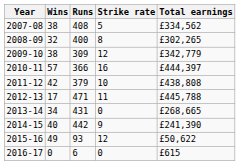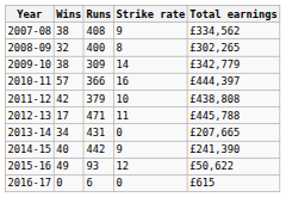 <table class="wikitable">
 <tr>
 <th>Year</th>
 <th>Wins</th>
 <th>Runs</th>
 <th>Strike rate</th>
 <th>Total earnings</th>
 </tr>
 <tr>
 <td>2007-08</td>
 <td>38</td>
 <td>408</td>
-<td>5</td>
+<td>9</td>
 <td>£334,562</td>
 </tr>
 <tr>
 <td>2008-09</td>
 <td>32</td>
 <td>400</td>
 <td>8</td>
 <td>£302,265</td>
 </tr>
 <tr>
 <td>2009-10</td>
 <td>38</td>
 <td>309</td>
-<td>12</td>
+<td>14</td>
 <td>£342,779</td>
 </tr>
 <tr>
 <td>2010-11</td>
 <td>57</td>
 <td>366</td>
 <td>16</td>
 <td>£444,397</td>
 </tr>
 <tr>
 <td>2011-12</td>
 <td>42</td>
 <td>379</td>
 <td>10</td>
 <td>£438,808</td>
 </tr>
 <tr>
 <td>2012-13</td>
 <td>17</td>
 <td>471</td>
 <td>11</td>
 <td>£445,788</td>
 </tr>
 <tr>
 <td>2013-14</td>
 <td>34</td>
 <td>431</td>
 <td>0</td>
-<td>£268,665</td>
+<td>£207,665</td>
 </tr>
 <tr>
 <td>2014-15</td>
 <td>40</td>
 <td>442</td>
 <td>9</td>
 <td>£241,390</td>
 </tr>
 <tr>
 <td>2015-16</td>
 <td>49</td>
 <td>93</td>
 <td>12</td>
 <td>£50,622</td>
 </tr>
 <tr>
 <td>2016-17</td>
 <td>0</td>
 <td>6</td>
 <td>0</td>
 <td>£615</td>
 </tr>
 </table>
